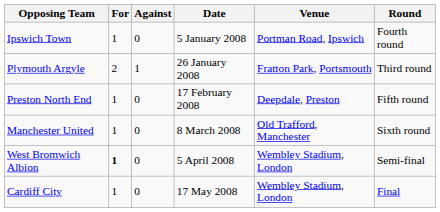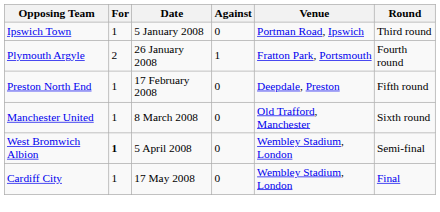 <table class="wikitable">
 <tr>
 <th>Opposing Team</th>
 <th>For</th>
+<th>Date</th>
 <th>Against</th>
-<th>Date</th>
 <th>Venue</th>
 <th>Round</th>
 </tr>
 <tr>
 <td><a href='#'>Ipswich Town</a></td>
 <td>1</td>
+<td>5 January 2008</td>
 <td>0</td>
-<td>5 January 2008</td>
 <td><a href='#'>Portman Road</a>, <a href='#'>Ipswich</a></td>
-<td>Fourth round</td>
+<td>Third round</td>
 </tr>
 <tr>
 <td><a href='#'>Plymouth Argyle</a></td>
 <td>2</td>
+<td>26 January 2008</td>
 <td>1</td>
-<td>26 January 2008</td>
 <td><a href='#'>Fratton Park</a>, <a href='#'>Portsmouth</a></td>
-<td>Third round</td>
+<td>Fourth round</td>
 </tr>
 <tr>
 <td><a href='#'>Preston North End</a></td>
 <td>1</td>
+<td>17 February 2008</td>
 <td>0</td>
-<td>17 February 2008</td>
 <td><a href='#'>Deepdale</a>, <a href='#'>Preston</a></td>
 <td>Fifth round</td>
 </tr>
 <tr>
 <td><a href='#'>Manchester United</a></td>
 <td>1</td>
+<td>8 March 2008</td>
 <td>0</td>
-<td>8 March 2008</td>
 <td><a href='#'>Old Trafford</a>, <a href='#'>Manchester</a></td>
 <td>Sixth round</td>
 </tr>
 <tr>
 <td><a href='#'>West Bromwich Albion</a></td>
 <td><strong>1</strong></td>
+<td>5 April 2008</td>
 <td>0</td>
-<td>5 April 2008</td>
 <td><a href='#'>Wembley Stadium</a>, <a href='#'>London</a></td>
 <td>Semi-final</td>
 </tr>
 <tr>
 <td><a href='#'>Cardiff City</a> </td>
 <td>1</td>
+<td>17 May 2008</td>
 <td>0</td>
-<td>17 May 2008</td>
 <td><a href='#'>Wembley Stadium</a>, <a href='#'>London</a></td>
 <td><a href='#'>Final</a></td>
 </tr>
 </table>
